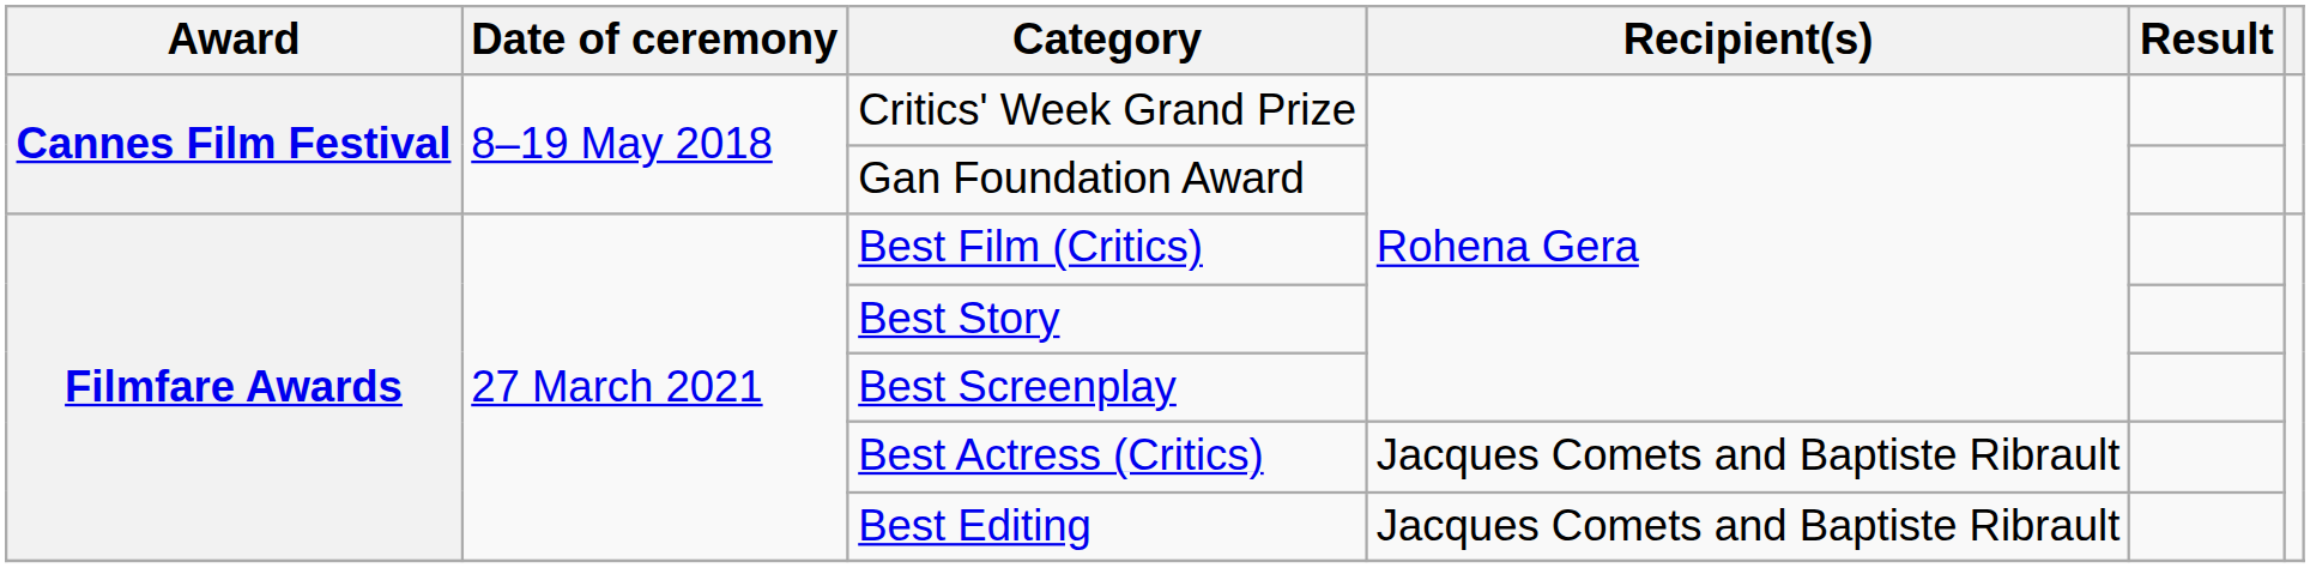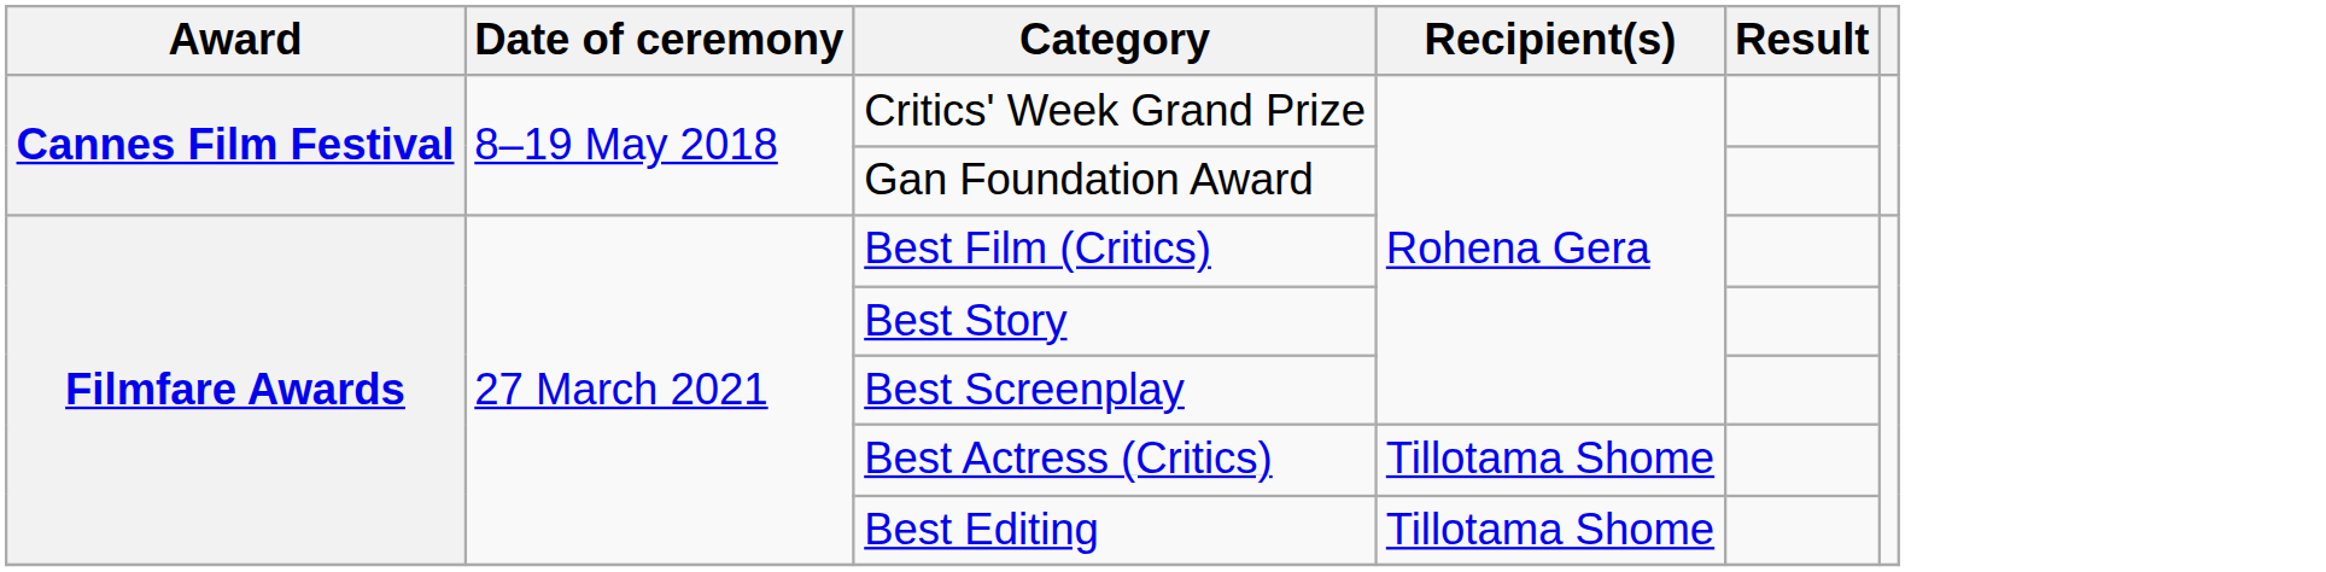 <table class="wikitable plainrowheaders sortable">
 <tr>
 <th scope="col">Award</th>
 <th scope="col">Date of ceremony</th>
 <th scope="col">Category</th>
 <th scope="col">Recipient(s)</th>
 <th scope="col" class="unsortable">Result</th>
 <th scope="col" class="unsortable"></th>
 </tr>
 <tr>
 <th scope="row" rowspan="2"><a href='#'>Cannes Film Festival</a></th>
 <td rowspan="2"><a href='#'>8–19 May 2018</a></td>
 <td>Critics' Week Grand Prize</td>
 <td rowspan="5"><a href='#'>Rohena Gera</a></td>
 <td></td>
 <td style="text-align:center;" rowspan="2"></td>
 </tr>
 <tr>
 <td>Gan Foundation Award</td>
 <td></td>
 </tr>
 <tr>
 <th scope="row" rowspan="5"><a href='#'>Filmfare Awards</a></th>
 <td rowspan="5"><a href='#'>27 March 2021</a></td>
 <td><a href='#'>Best Film (Critics)</a></td>
 <td></td>
 <td style="text-align:center;" rowspan="5"><br></td>
 </tr>
 <tr>
 <td><a href='#'>Best Story</a></td>
 <td></td>
 </tr>
 <tr>
 <td><a href='#'>Best Screenplay</a></td>
 <td></td>
 </tr>
 <tr>
 <td><a href='#'>Best Actress (Critics)</a></td>
-<td>Jacques Comets and Baptiste Ribrault</td>
+<td><a href='#'>Tillotama Shome</a></td>
 <td></td>
 </tr>
 <tr>
 <td><a href='#'>Best Editing</a></td>
-<td>Jacques Comets and Baptiste Ribrault</td>
+<td><a href='#'>Tillotama Shome</a></td>
 <td></td>
 </tr>
 <tr>
 </tr>
 </table>
